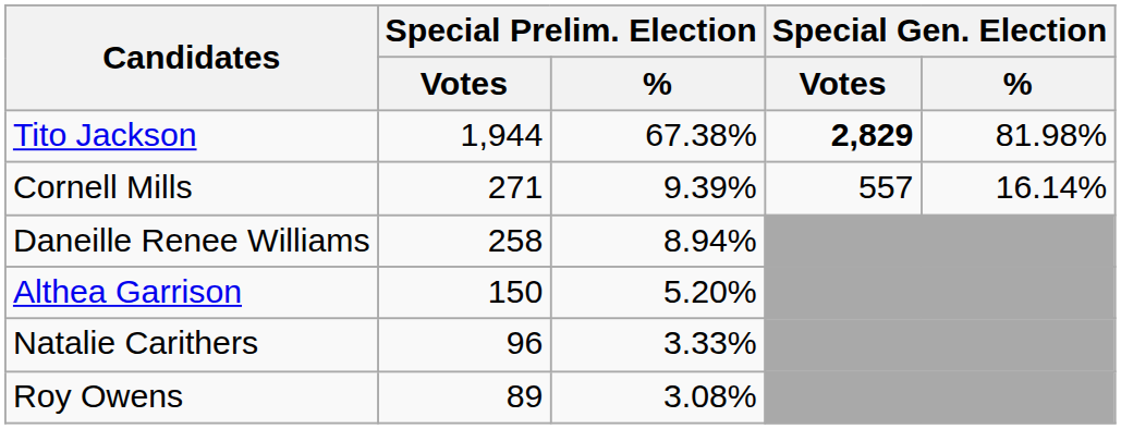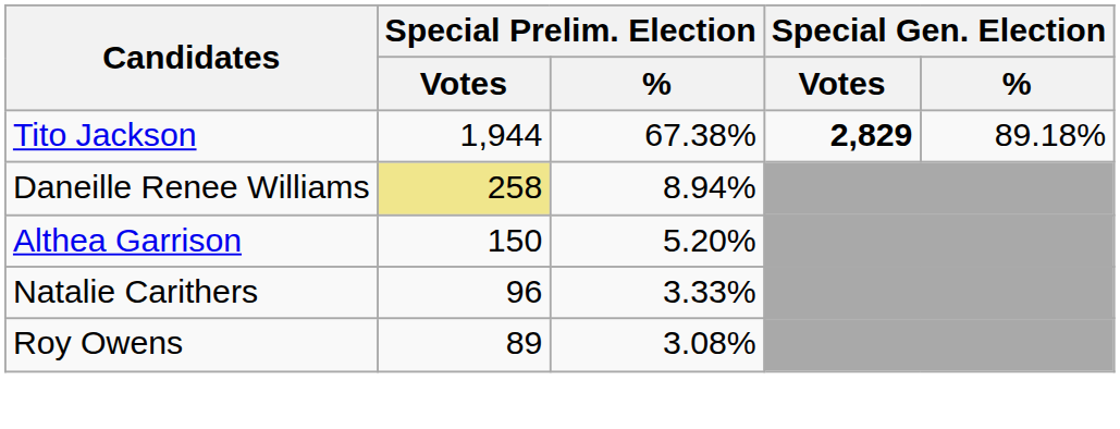 <table class=wikitable>
 <tr>
 <th colspan=1 rowspan=2><strong>Candidates</strong></th>
 <th colspan=2><strong>Special Prelim. Election</strong></th>
 <th colspan=2><strong>Special Gen. Election</strong></th>
 </tr>
 <tr>
 <th>Votes</th>
 <th>%</th>
 <th>Votes</th>
 <th>%</th>
 </tr>
 <tr>
 <td><a href='#'>Tito Jackson</a></td>
 <td align="right">1,944</td>
 <td align="right">67.38%</td>
 <td align="right"><strong>2,829</strong></td>
-<td align="right">81.98%</td>
-</tr>
-<tr>
-<td>Cornell Mills</td>
-<td align="right">271</td>
-<td align="right">9.39%</td>
-<td align="right">557</td>
-<td align="right">16.14%</td>
+<td align="right">89.18%</td>
 </tr>
 <tr>
 <td>Daneille Renee Williams</td>
-<td align="right">258</td>
+<td align="right" style="background: khaki;">258</td>
 <td align="right">8.94%</td>
 <td colspan=2 bgcolor=darkgray></td>
 </tr>
 <tr>
 <td><a href='#'>Althea Garrison</a></td>
 <td align="right">150</td>
 <td align="right">5.20%</td>
 <td colspan=2 bgcolor=darkgray></td>
 </tr>
 <tr>
 <td>Natalie Carithers</td>
 <td align="right">96</td>
 <td align="right">3.33%</td>
 <td colspan=2 bgcolor=darkgray></td>
 </tr>
 <tr>
 <td>Roy Owens</td>
 <td align="right">89</td>
 <td align="right">3.08%</td>
 <td colspan=2 bgcolor=darkgray></td>
 </tr>
 </table>
